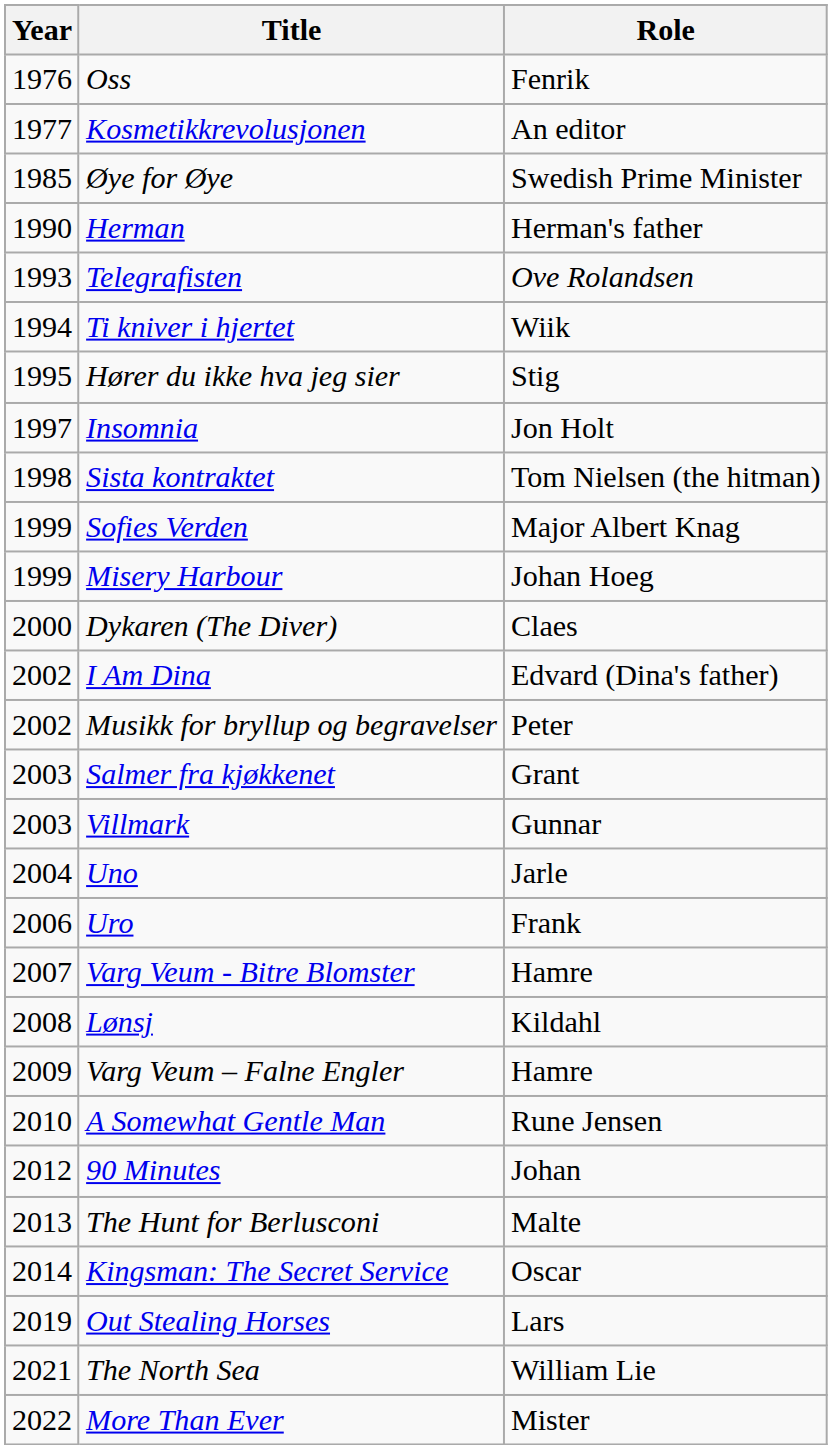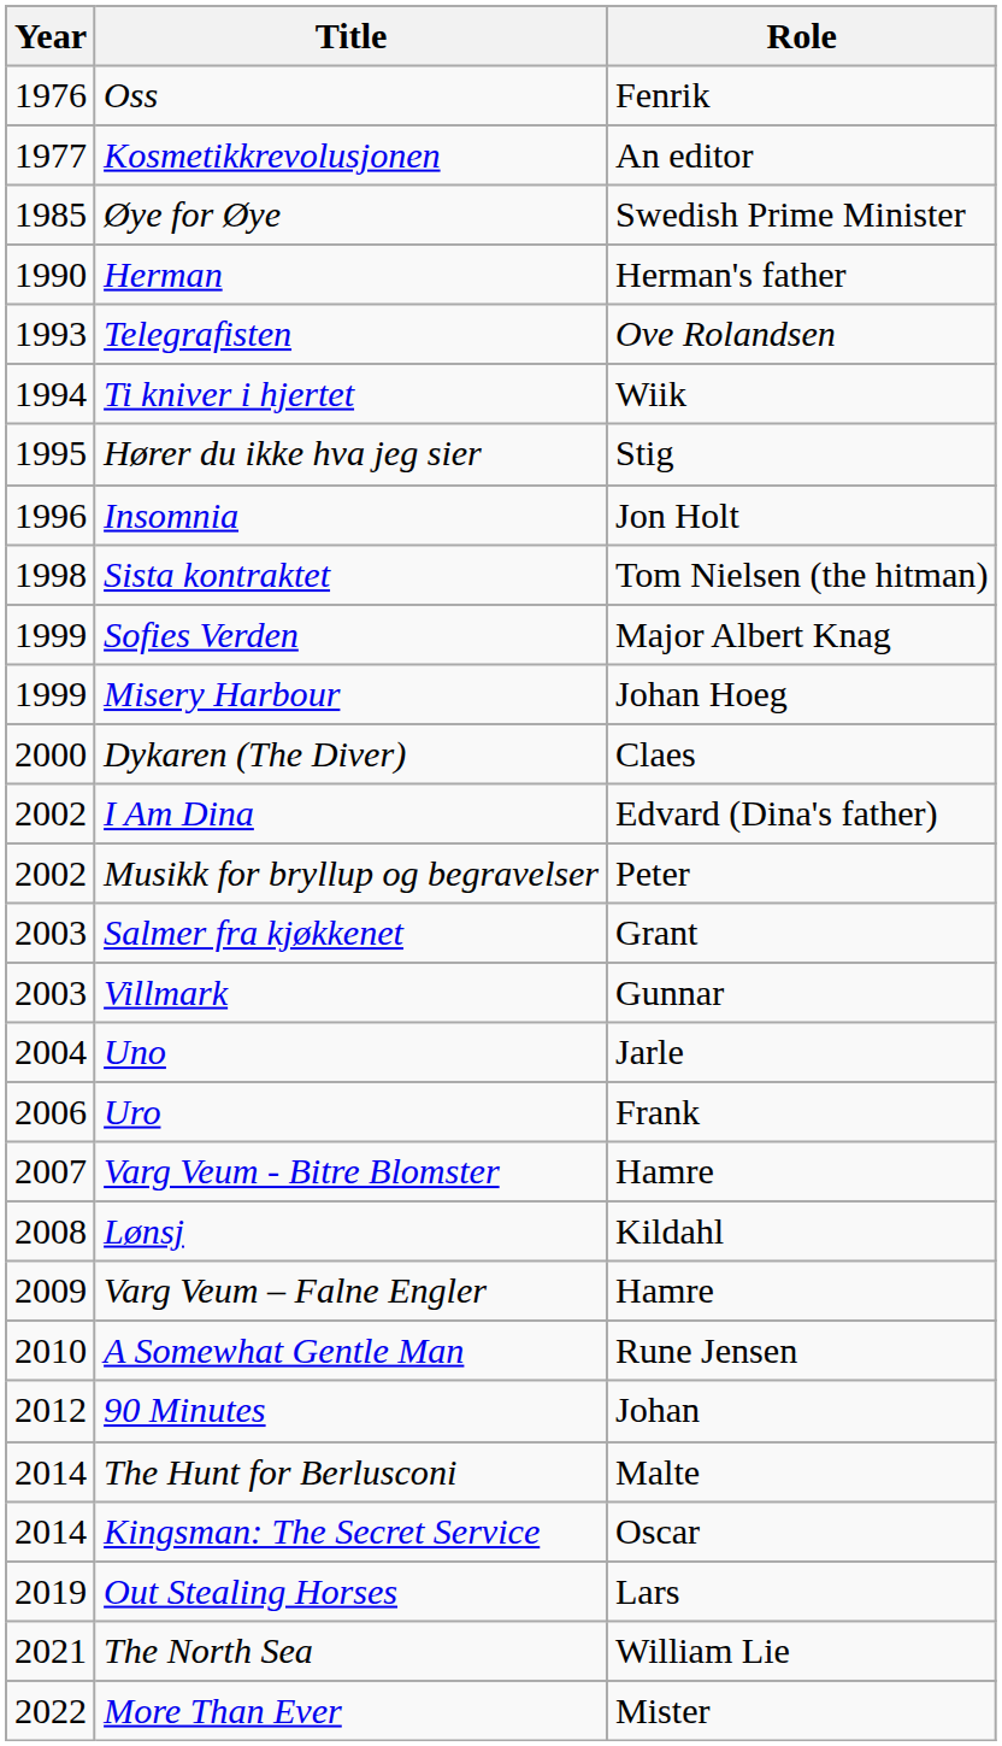 <table class="wikitable" style="font-size: 95%;">
 <tr>
 <th>Year</th>
 <th>Title</th>
 <th>Role</th>
 </tr>
 <tr>
 <td>1976</td>
 <td><em>Oss</em></td>
 <td>Fenrik</td>
 </tr>
 <tr>
 <td>1977</td>
 <td><em><a href='#'>Kosmetikkrevolusjonen</a></em></td>
 <td>An editor</td>
 </tr>
 <tr>
 <td>1985</td>
 <td><em>Øye for Øye</em></td>
 <td>Swedish Prime Minister</td>
 </tr>
 <tr>
 <td>1990</td>
 <td><em><a href='#'>Herman</a></em></td>
 <td>Herman's father</td>
 </tr>
 <tr>
 <td>1993</td>
 <td><em><a href='#'>Telegrafisten</a></em></td>
 <td><em> Ove Rolandsen</em></td>
 </tr>
 <tr>
 <td>1994</td>
 <td><em><a href='#'>Ti kniver i hjertet</a></em></td>
 <td>Wiik</td>
 </tr>
 <tr>
 <td>1995</td>
 <td><em>Hører du ikke hva jeg sier</em></td>
 <td>Stig</td>
 </tr>
 <tr>
-<td>1997</td>
+<td>1996</td>
 <td><em><a href='#'>Insomnia</a></em></td>
 <td>Jon Holt</td>
 </tr>
 <tr>
 <td>1998</td>
 <td><em><a href='#'>Sista kontraktet</a></em></td>
 <td>Tom Nielsen (the hitman)</td>
 </tr>
 <tr>
 <td>1999</td>
 <td><em><a href='#'>Sofies Verden</a></em></td>
 <td>Major Albert Knag</td>
 </tr>
 <tr>
 <td>1999</td>
 <td><em><a href='#'>Misery Harbour</a></em></td>
 <td>Johan Hoeg</td>
 </tr>
 <tr>
 <td>2000</td>
 <td><em>Dykaren (The Diver)</em></td>
 <td>Claes</td>
 </tr>
 <tr>
 <td>2002</td>
 <td><em><a href='#'>I Am Dina</a></em></td>
 <td>Edvard (Dina's father)</td>
 </tr>
 <tr>
 <td>2002</td>
 <td><em>Musikk for bryllup og begravelser</em></td>
 <td>Peter</td>
 </tr>
 <tr>
 <td>2003</td>
 <td><em><a href='#'>Salmer fra kjøkkenet</a></em></td>
 <td>Grant</td>
 </tr>
 <tr>
 <td>2003</td>
 <td><em><a href='#'>Villmark</a></em></td>
 <td>Gunnar</td>
 </tr>
 <tr>
 <td>2004</td>
 <td><em><a href='#'>Uno</a></em></td>
 <td>Jarle</td>
 </tr>
 <tr>
 <td>2006</td>
 <td><em><a href='#'>Uro</a></em></td>
 <td>Frank</td>
 </tr>
 <tr>
 <td>2007</td>
 <td><em><a href='#'>Varg Veum - Bitre Blomster</a></em></td>
 <td>Hamre</td>
 </tr>
 <tr>
 <td>2008</td>
 <td><em><a href='#'>Lønsj</a></em></td>
 <td>Kildahl</td>
 </tr>
 <tr>
 <td>2009</td>
 <td><em>Varg Veum – Falne Engler</em></td>
 <td>Hamre</td>
 </tr>
 <tr>
 <td>2010</td>
 <td><em><a href='#'>A Somewhat Gentle Man</a></em></td>
 <td>Rune Jensen</td>
 </tr>
 <tr>
 <td>2012</td>
 <td><em><a href='#'>90 Minutes</a></em></td>
 <td>Johan</td>
 </tr>
 <tr>
-<td>2013</td>
+<td>2014</td>
 <td><em>The Hunt for Berlusconi</em></td>
 <td>Malte</td>
 </tr>
 <tr>
 <td>2014</td>
 <td><em><a href='#'>Kingsman: The Secret Service</a></em></td>
 <td>Oscar</td>
 </tr>
 <tr>
 <td>2019</td>
 <td><em><a href='#'>Out Stealing Horses</a></em></td>
 <td>Lars</td>
 </tr>
 <tr>
 <td>2021</td>
 <td><em>The North Sea</em></td>
 <td>William Lie</td>
 </tr>
 <tr>
 <td>2022</td>
 <td><em><a href='#'>More Than Ever</a></em></td>
 <td>Mister</td>
 </tr>
 </table>
